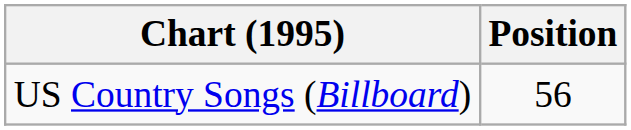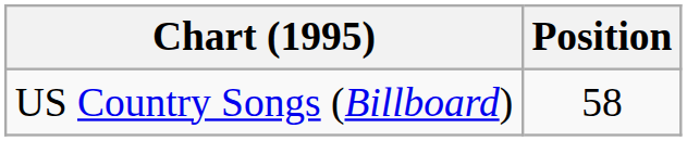 <table class="wikitable sortable">
 <tr>
 <th scope="col">Chart (1995)</th>
 <th scope="col">Position</th>
 </tr>
 <tr>
 <td>US <a href='#'>Country Songs</a> (<em><a href='#'>Billboard</a></em>)</td>
-<td align="center">56</td>
+<td align="center">58</td>
 </tr>
 </table>
